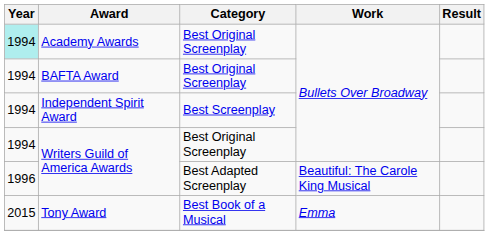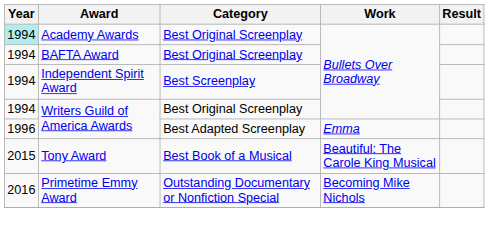 <table class="wikitable plainrowheaders">
 <tr>
 <th scope="col">Year</th>
 <th scope="col">Award</th>
 <th scope="col">Category</th>
 <th scope="col">Work</th>
 <th scope="col">Result</th>
 </tr>
 <tr>
 <td style="background: paleturquoise;">1994</td>
 <td><a href='#'>Academy Awards</a></td>
 <td><a href='#'>Best Original Screenplay</a></td>
 <td rowspan=4><em><a href='#'>Bullets Over Broadway</a></em></td>
 <td></td>
 </tr>
 <tr>
 <td>1994</td>
 <td><a href='#'>BAFTA Award</a></td>
 <td><a href='#'>Best Original Screenplay</a></td>
 <td></td>
 </tr>
 <tr>
 <td>1994</td>
 <td><a href='#'>Independent Spirit Award</a></td>
 <td><a href='#'>Best Screenplay</a></td>
 <td></td>
 </tr>
 <tr>
 <td>1994</td>
 <td rowspan=2><a href='#'>Writers Guild of America Awards</a></td>
 <td>Best Original Screenplay</td>
 <td></td>
 </tr>
 <tr>
 <td>1996</td>
 <td>Best Adapted Screenplay</td>
-<td></em><a href='#'>Beautiful: The Carole King Musical</a><em></td>
+<td><em><a href='#'>Emma</a></em></td>
 <td></td>
 </tr>
 <tr>
 <td>2015</td>
 <td><a href='#'>Tony Award</a></td>
 <td><a href='#'>Best Book of a Musical</a><em></td>
-<td><em><a href='#'>Emma</a></em></td>
+<td></em><a href='#'>Beautiful: The Carole King Musical</a><em></td>
+<td></td>
+</tr>
+<tr>
+<td>2016</td>
+<td><a href='#'>Primetime Emmy Award</a></td>
+<td><a href='#'>Outstanding Documentary or Nonfiction Special</a></td>
+<td></em><a href='#'>Becoming Mike Nichols</a><em></td>
 <td></td>
 </tr>
 <tr>
 </tr>
 </table>
